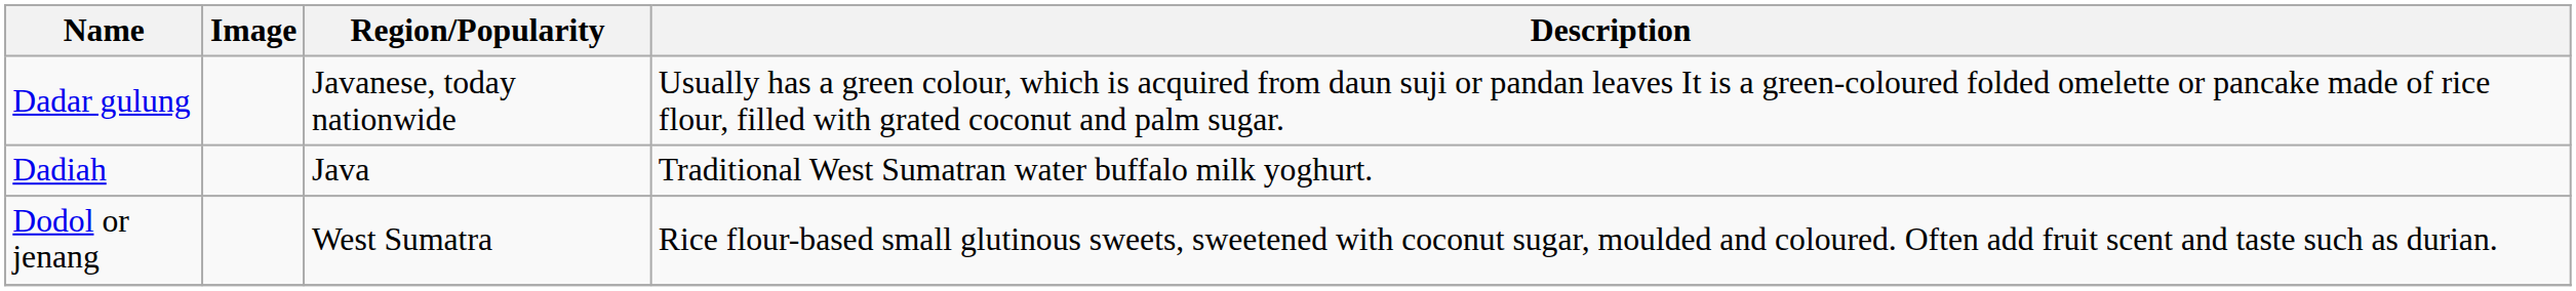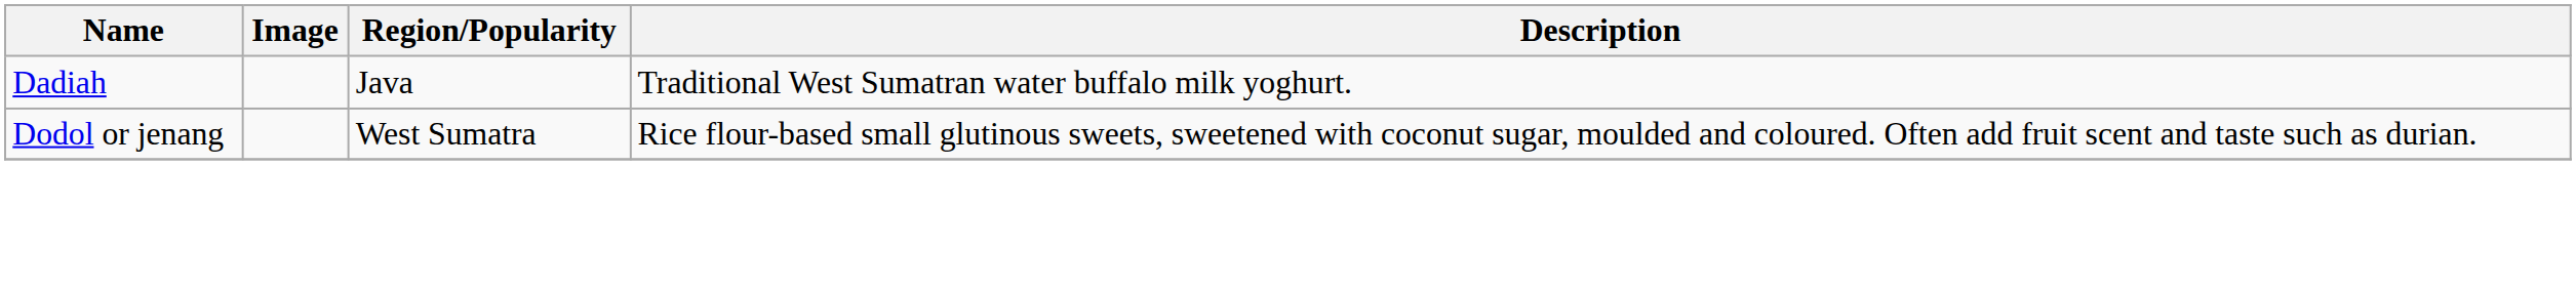 <table class="wikitable sortable" width="100%">
 <tr>
 <th>Name</th>
 <th>Image</th>
 <th>Region/Popularity</th>
 <th>Description</th>
-</tr>
-<tr>
-<td><a href='#'>Dadar gulung</a></td>
-<td></td>
-<td>Javanese, today nationwide</td>
-<td>Usually has a green colour, which is acquired from daun suji or pandan leaves It is a green-coloured folded omelette or pancake made of rice flour, filled with grated coconut and palm sugar.</td>
 </tr>
 <tr>
 <td><a href='#'>Dadiah</a></td>
 <td></td>
 <td>Java</td>
 <td>Traditional West Sumatran water buffalo milk yoghurt.</td>
 </tr>
 <tr>
 <td><a href='#'>Dodol</a> or jenang</td>
 <td></td>
 <td>West Sumatra</td>
 <td>Rice flour-based small glutinous sweets, sweetened with coconut sugar, moulded and coloured. Often add fruit scent and taste such as durian.</td>
 </tr>
 <tr>
 </tr>
 </table>
